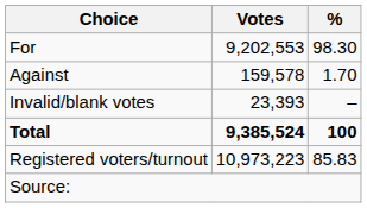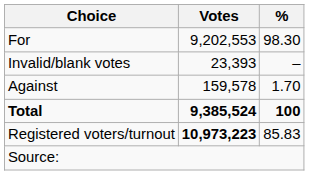 <table class=wikitable style=text-align:right>
 <tr>
 <th>Choice</th>
 <th>Votes</th>
 <th>%</th>
 </tr>
 <tr>
 <td align=left>For</td>
 <td>9,202,553</td>
 <td>98.30</td>
 </tr>
 <tr>
+<td align=left>Invalid/blank votes</td>
+<td>23,393</td>
+<td>–</td>
+</tr>
+<tr>
 <td align=left>Against</td>
 <td>159,578</td>
 <td>1.70</td>
-</tr>
-<tr>
-<td align=left>Invalid/blank votes</td>
-<td>23,393</td>
-<td>–</td>
 </tr>
 <tr>
 <td align=left><strong>Total</strong></td>
 <td><strong>9,385,524</strong></td>
 <td><strong>100</strong></td>
 </tr>
 <tr>
 <td align=left>Registered voters/turnout</td>
-<td>10,973,223</td>
+<td><strong>10,973,223</strong></td>
 <td>85.83</td>
 </tr>
 <tr>
 <td colspan=3 align=left>Source: </td>
 </tr>
 </table>
